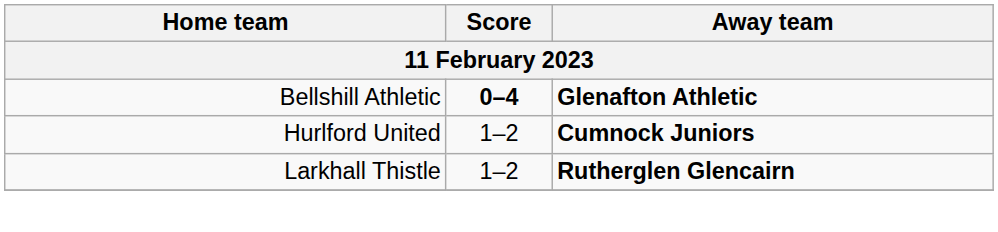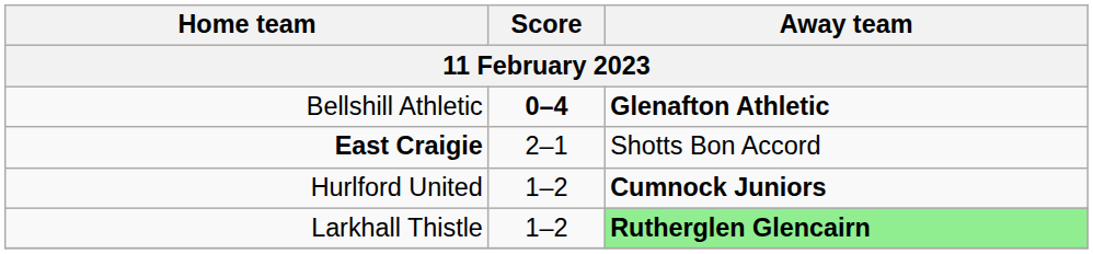 <table class="wikitable" style="border-collapse: collapse;">
 <tr>
 <th width="295" align="right">Home team</th>
 <th width="65" align="center">Score</th>
 <th width="295" align="left">Away team</th>
 </tr>
 <tr>
 <th colspan="3">11 February 2023</th>
 </tr>
 <tr>
 <td align="right">Bellshill Athletic</td>
 <td align="center"><strong>0–4</strong></td>
 <td><strong>Glenafton Athletic</strong></td>
 </tr>
 <tr>
+<td align="right"><strong>East Craigie</strong></td>
+<td align="center">2–1</td>
+<td>Shotts Bon Accord</td>
+</tr>
+<tr>
 <td align="right">Hurlford United</td>
 <td align="center">1–2</td>
 <td><strong>Cumnock Juniors</strong></td>
 </tr>
 <tr>
 <td align="right">Larkhall Thistle</td>
 <td align="center">1–2</td>
-<td><strong>Rutherglen Glencairn</strong></td>
+<td style="background: lightgreen;"><strong>Rutherglen Glencairn</strong></td>
 </tr>
 <tr>
 </tr>
 </table>
